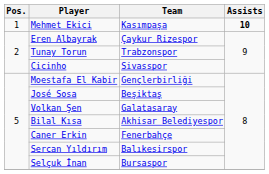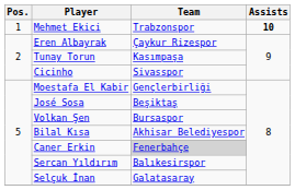 <table class="wikitable">
 <tr>
 <th>Pos.</th>
 <th>Player</th>
 <th>Team</th>
 <th>Assists</th>
 </tr>
 <tr>
 <td align=center>1</td>
 <td> <a href='#'>Mehmet Ekici</a></td>
-<td><a href='#'>Kasımpaşa</a></td>
+<td><a href='#'>Trabzonspor</a></td>
 <td align=center><strong>10</strong></td>
 </tr>
 <tr>
 <td rowspan=3 align=center>2</td>
 <td> <a href='#'>Eren Albayrak</a></td>
 <td><a href='#'>Çaykur Rizespor</a></td>
 <td rowspan=3 align=center>9</td>
 </tr>
 <tr>
 <td> <a href='#'>Tunay Torun</a></td>
-<td><a href='#'>Trabzonspor</a></td>
+<td><a href='#'>Kasımpaşa</a></td>
 </tr>
 <tr>
 <td> <a href='#'>Cicinho</a></td>
 <td><a href='#'>Sivasspor</a></td>
 </tr>
 <tr>
 <td rowspan=7 align=center>5</td>
 <td> <a href='#'>Moestafa El Kabir</a></td>
 <td><a href='#'>Gençlerbirliği</a></td>
 <td rowspan=7 align=center>8</td>
 </tr>
 <tr>
 <td> <a href='#'>José Sosa</a></td>
 <td><a href='#'>Beşiktaş</a></td>
 </tr>
 <tr>
 <td> <a href='#'>Volkan Şen</a></td>
-<td><a href='#'>Galatasaray</a></td>
+<td><a href='#'>Bursaspor</a></td>
 </tr>
 <tr>
 <td> <a href='#'>Bilal Kısa</a></td>
 <td><a href='#'>Akhisar Belediyespor</a></td>
 </tr>
 <tr>
 <td> <a href='#'>Caner Erkin</a></td>
-<td><a href='#'>Fenerbahçe</a></td>
+<td style="background: lightgrey;"><a href='#'>Fenerbahçe</a></td>
 </tr>
 <tr>
 <td> <a href='#'>Sercan Yıldırım</a></td>
 <td><a href='#'>Balıkesirspor</a></td>
 </tr>
 <tr>
 <td> <a href='#'>Selçuk İnan</a></td>
-<td><a href='#'>Bursaspor</a></td>
+<td><a href='#'>Galatasaray</a></td>
 </tr>
 <tr>
 </tr>
 </table>
